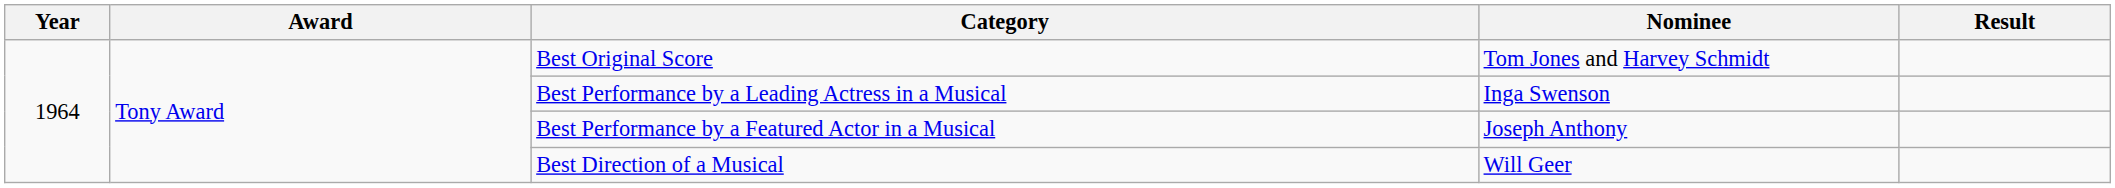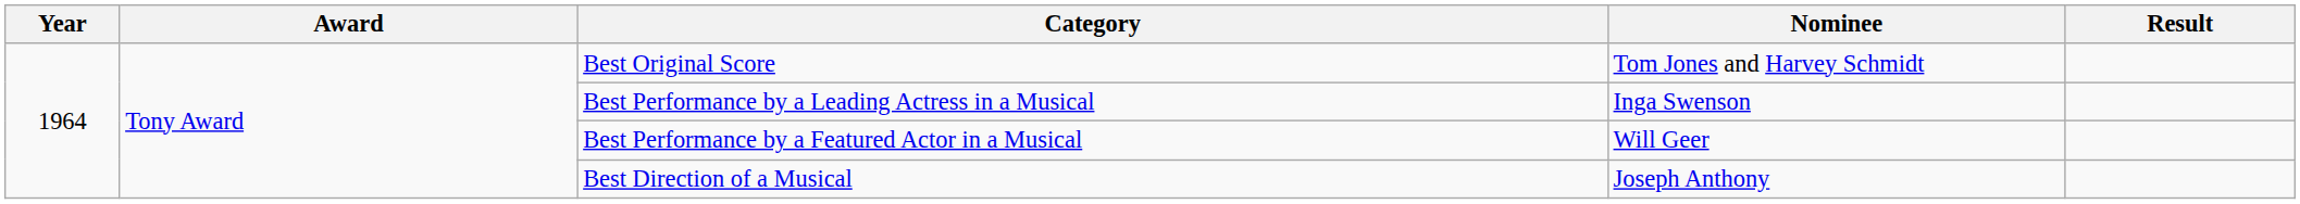 <table class="wikitable" width="95%">
 <tr>
 <th width="5%">Year</th>
 <th width="20%">Award</th>
 <th width="45%">Category</th>
 <th width="20%">Nominee</th>
 <th width="10%">Result</th>
 </tr>
 <tr>
 <td rowspan="4" align="center">1964</td>
 <td rowspan="4"><a href='#'>Tony Award</a></td>
 <td><a href='#'>Best Original Score</a></td>
 <td><a href='#'>Tom Jones</a> and <a href='#'>Harvey Schmidt</a></td>
 <td></td>
 </tr>
 <tr>
 <td><a href='#'>Best Performance by a Leading Actress in a Musical</a></td>
 <td><a href='#'>Inga Swenson</a></td>
 <td></td>
 </tr>
 <tr>
 <td><a href='#'>Best Performance by a Featured Actor in a Musical</a></td>
-<td><a href='#'>Joseph Anthony</a></td>
+<td><a href='#'>Will Geer</a></td>
 <td></td>
 </tr>
 <tr>
 <td><a href='#'>Best Direction of a Musical</a></td>
-<td><a href='#'>Will Geer</a></td>
+<td><a href='#'>Joseph Anthony</a></td>
 <td></td>
 </tr>
 </table>
